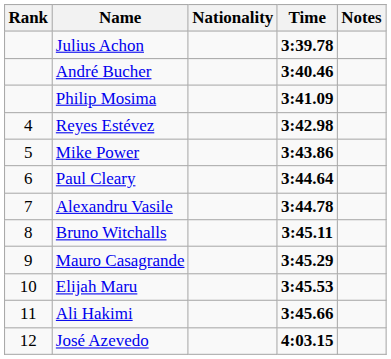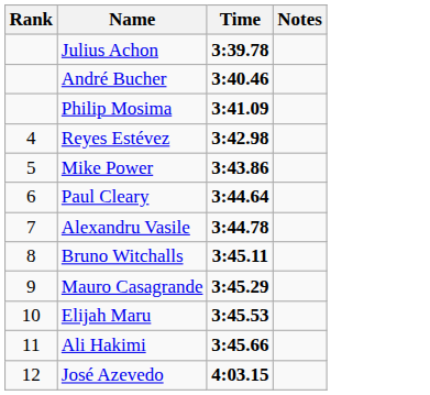 <table class="wikitable sortable" style="text-align:center">
 <tr>
 <th>Rank</th>
 <th>Name</th>
-<th>Nationality</th>
 <th>Time</th>
 <th>Notes</th>
 </tr>
 <tr>
 <td></td>
 <td align=left><a href='#'>Julius Achon</a></td>
-<td align=left></td>
 <td><strong>3:39.78</strong></td>
 <td></td>
 </tr>
 <tr>
 <td></td>
 <td align=left><a href='#'>André Bucher</a></td>
-<td align=left></td>
 <td><strong>3:40.46</strong></td>
 <td></td>
 </tr>
 <tr>
 <td></td>
 <td align=left><a href='#'>Philip Mosima</a></td>
-<td align=left></td>
 <td><strong>3:41.09</strong></td>
 <td></td>
 </tr>
 <tr>
 <td>4</td>
 <td align=left><a href='#'>Reyes Estévez</a></td>
-<td align=left></td>
 <td><strong>3:42.98</strong></td>
 <td></td>
 </tr>
 <tr>
 <td>5</td>
 <td align=left><a href='#'>Mike Power</a></td>
-<td align=left></td>
 <td><strong>3:43.86</strong></td>
 <td></td>
 </tr>
 <tr>
 <td>6</td>
 <td align=left><a href='#'>Paul Cleary</a></td>
-<td align=left></td>
 <td><strong>3:44.64</strong></td>
 <td></td>
 </tr>
 <tr>
 <td>7</td>
 <td align=left><a href='#'>Alexandru Vasile</a></td>
-<td align=left></td>
 <td><strong>3:44.78</strong></td>
 <td></td>
 </tr>
 <tr>
 <td>8</td>
 <td align=left><a href='#'>Bruno Witchalls</a></td>
-<td align=left></td>
 <td><strong>3:45.11</strong></td>
 <td></td>
 </tr>
 <tr>
 <td>9</td>
 <td align=left><a href='#'>Mauro Casagrande</a></td>
-<td align=left></td>
 <td><strong>3:45.29</strong></td>
 <td></td>
 </tr>
 <tr>
 <td>10</td>
 <td align=left><a href='#'>Elijah Maru</a></td>
-<td align=left></td>
 <td><strong>3:45.53</strong></td>
 <td></td>
 </tr>
 <tr>
 <td>11</td>
 <td align=left><a href='#'>Ali Hakimi</a></td>
-<td align=left></td>
 <td><strong>3:45.66</strong></td>
 <td></td>
 </tr>
 <tr>
 <td>12</td>
 <td align=left><a href='#'>José Azevedo</a></td>
-<td align=left></td>
 <td><strong>4:03.15</strong></td>
 <td></td>
 </tr>
 </table>
